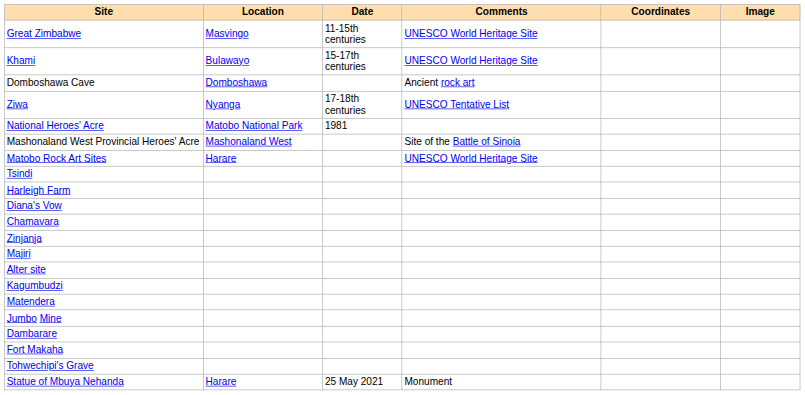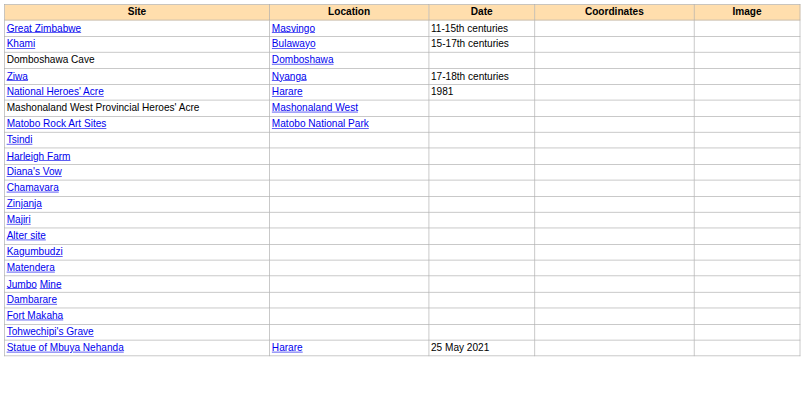 <table class="wikitable sortable"  style="width:100%; background:#fff;">
 <tr>
 <th width="25%" align="left" style="background:#ffdead;">Site</th>
 <th width="15%" align="left" style="background:#ffdead;">Location</th>
 <th width="10%" align="left" style="background:#ffdead;">Date</th>
-<th width="25%" align="left" style="background:#ffdead;">Comments</th>
 <th width="15%" align="left" style="background:#ffdead;">Coordinates</th>
 <th width="10%" align="left" style="background:#ffdead;" class="unsortable">Image</th>
 </tr>
 <tr>
 <td><a href='#'>Great Zimbabwe</a></td>
 <td><a href='#'>Masvingo</a></td>
 <td>11-15th centuries</td>
-<td><a href='#'>UNESCO World Heritage Site</a></td>
 <td></td>
 <td></td>
 </tr>
 <tr>
 <td><a href='#'>Khami</a></td>
 <td><a href='#'>Bulawayo</a></td>
 <td>15-17th centuries</td>
-<td><a href='#'>UNESCO World Heritage Site</a></td>
 <td></td>
 <td></td>
 </tr>
 <tr>
 <td>Domboshawa Cave</td>
 <td><a href='#'>Domboshawa</a></td>
 <td></td>
-<td>Ancient <a href='#'>rock art</a></td>
 <td></td>
 <td></td>
 </tr>
 <tr>
 <td><a href='#'>Ziwa</a></td>
 <td><a href='#'>Nyanga</a></td>
 <td>17-18th centuries</td>
-<td><a href='#'>UNESCO Tentative List</a></td>
 <td></td>
 <td></td>
 </tr>
 <tr>
 <td><a href='#'>National Heroes' Acre</a></td>
-<td><a href='#'>Matobo National Park</a></td>
+<td><a href='#'>Harare</a></td>
 <td>1981</td>
-<td></td>
 <td></td>
 <td></td>
 </tr>
 <tr>
 <td>Mashonaland West Provincial Heroes' Acre</td>
 <td><a href='#'>Mashonaland West</a></td>
 <td></td>
-<td>Site of the <a href='#'>Battle of Sinoia</a></td>
 <td></td>
 <td></td>
 </tr>
 <tr>
 <td><a href='#'>Matobo Rock Art Sites</a></td>
-<td><a href='#'>Harare</a></td>
+<td><a href='#'>Matobo National Park</a></td>
 <td></td>
-<td><a href='#'>UNESCO World Heritage Site</a></td>
 <td></td>
 <td></td>
 </tr>
 <tr>
 <td><a href='#'>Tsindi</a></td>
-<td></td>
 <td></td>
 <td></td>
 <td></td>
 <td></td>
 </tr>
 <tr>
 <td><a href='#'>Harleigh Farm</a></td>
 <td></td>
 <td></td>
 <td></td>
 <td></td>
-<td></td>
 </tr>
 <tr>
 <td><a href='#'>Diana's Vow</a></td>
-<td></td>
 <td></td>
 <td></td>
 <td></td>
 <td></td>
 </tr>
 <tr>
 <td><a href='#'>Chamavara</a></td>
 <td></td>
 <td></td>
 <td></td>
 <td></td>
-<td></td>
 </tr>
 <tr>
 <td><a href='#'>Zinjanja</a></td>
-<td></td>
 <td></td>
 <td></td>
 <td></td>
 <td></td>
 </tr>
 <tr>
 <td><a href='#'>Majiri</a></td>
 <td></td>
 <td></td>
 <td></td>
 <td></td>
-<td></td>
 </tr>
 <tr>
 <td><a href='#'>Alter site</a></td>
-<td></td>
 <td></td>
 <td></td>
 <td></td>
 <td></td>
 </tr>
 <tr>
 <td><a href='#'>Kagumbudzi</a></td>
 <td></td>
 <td></td>
 <td></td>
 <td></td>
-<td></td>
 </tr>
 <tr>
 <td><a href='#'>Matendera</a></td>
-<td></td>
 <td></td>
 <td></td>
 <td></td>
 <td></td>
 </tr>
 <tr>
 <td><a href='#'>Jumbo</a> <a href='#'>Mine</a></td>
 <td></td>
 <td></td>
 <td></td>
 <td></td>
-<td></td>
 </tr>
 <tr>
 <td><a href='#'>Dambarare</a></td>
-<td></td>
 <td></td>
 <td></td>
 <td></td>
 <td></td>
 </tr>
 <tr>
 <td><a href='#'>Fort Makaha</a></td>
 <td></td>
 <td></td>
 <td></td>
 <td></td>
-<td></td>
 </tr>
 <tr>
 <td><a href='#'>Tohwechipi's Grave</a></td>
-<td></td>
 <td></td>
 <td></td>
 <td></td>
 <td></td>
 </tr>
 <tr>
 <td><a href='#'>Statue of Mbuya Nehanda</a></td>
 <td><a href='#'>Harare</a></td>
 <td>25 May 2021</td>
-<td>Monument</td>
 <td></td>
 <td></td>
 </tr>
 </table>
